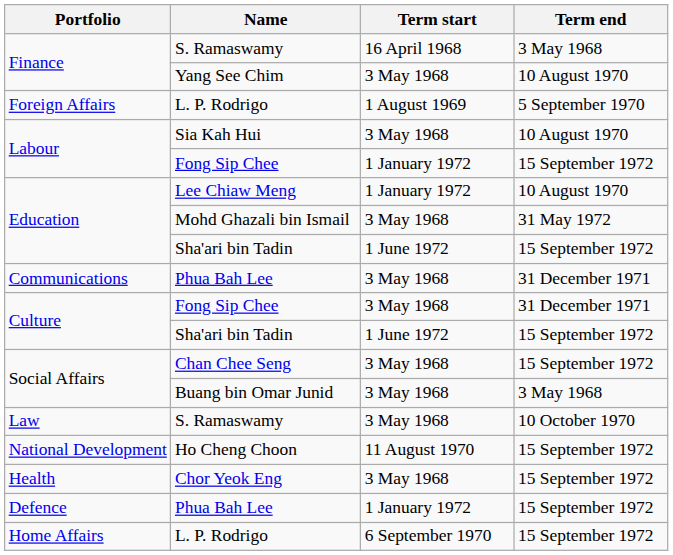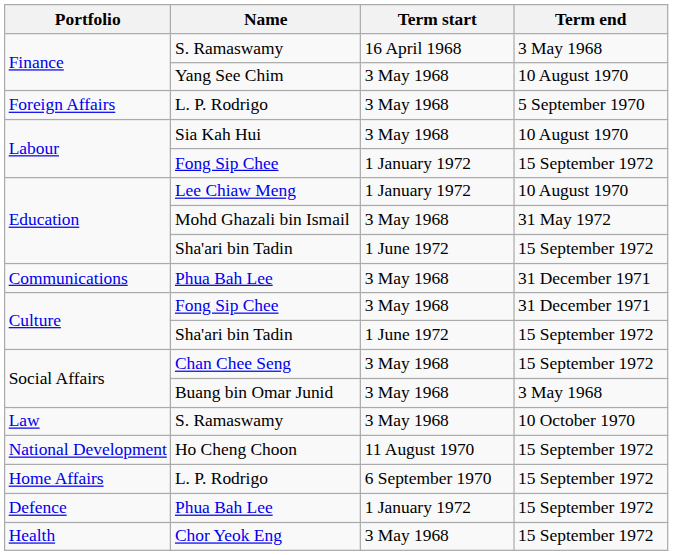 <table class="wikitable unsortable" style="font-size: 90%;">
 <tr>
 <th scope="col">Portfolio</th>
 <th scope="col" width="150px">Name</th>
 <th scope="col" width="120px">Term start</th>
 <th scope="col" width="120px">Term end</th>
 </tr>
 <tr>
 <td rowspan="2"><a href='#'>Finance</a></td>
 <td>S. Ramaswamy</td>
 <td>16 April 1968</td>
 <td>3 May 1968</td>
 </tr>
 <tr>
 <td>Yang See Chim</td>
 <td>3 May 1968</td>
 <td>10 August 1970</td>
 </tr>
 <tr>
 <td><a href='#'>Foreign Affairs</a></td>
 <td>L. P. Rodrigo</td>
-<td>1 August 1969</td>
+<td>3 May 1968</td>
 <td>5 September 1970</td>
 </tr>
 <tr>
 <td rowspan="2"><a href='#'>Labour</a></td>
 <td>Sia Kah Hui</td>
 <td>3 May 1968</td>
 <td>10 August 1970</td>
 </tr>
 <tr>
 <td><a href='#'>Fong Sip Chee</a></td>
 <td>1 January 1972</td>
 <td>15 September 1972</td>
 </tr>
 <tr>
 <td rowspan="3"><a href='#'>Education</a></td>
 <td><a href='#'>Lee Chiaw Meng</a></td>
 <td>1 January 1972</td>
 <td>10 August 1970</td>
 </tr>
 <tr>
 <td>Mohd Ghazali bin Ismail</td>
 <td>3 May 1968</td>
 <td>31 May 1972</td>
 </tr>
 <tr>
 <td>Sha'ari bin Tadin</td>
 <td>1 June 1972</td>
 <td>15 September 1972</td>
 </tr>
 <tr>
 <td><a href='#'>Communications</a></td>
 <td><a href='#'>Phua Bah Lee</a></td>
 <td>3 May 1968</td>
 <td>31 December 1971</td>
 </tr>
 <tr>
 <td rowspan="2"><a href='#'>Culture</a></td>
 <td><a href='#'>Fong Sip Chee</a></td>
 <td>3 May 1968</td>
 <td>31 December 1971</td>
 </tr>
 <tr>
 <td>Sha'ari bin Tadin</td>
 <td>1 June 1972</td>
 <td>15 September 1972</td>
 </tr>
 <tr>
 <td rowspan="2">Social Affairs</td>
 <td><a href='#'>Chan Chee Seng</a></td>
 <td>3 May 1968</td>
 <td>15 September 1972</td>
 </tr>
 <tr>
 <td>Buang bin Omar Junid</td>
 <td>3 May 1968</td>
 <td>3 May 1968</td>
 </tr>
 <tr>
 <td><a href='#'>Law</a></td>
 <td>S. Ramaswamy</td>
 <td>3 May 1968</td>
 <td>10 October 1970</td>
 </tr>
 <tr>
 <td><a href='#'>National Development</a></td>
 <td>Ho Cheng Choon</td>
 <td>11 August 1970</td>
 <td>15 September 1972</td>
 </tr>
 <tr>
-<td><a href='#'>Health</a></td>
-<td><a href='#'>Chor Yeok Eng</a></td>
-<td>3 May 1968</td>
+<td><a href='#'>Home Affairs</a></td>
+<td>L. P. Rodrigo</td>
+<td>6 September 1970</td>
 <td>15 September 1972</td>
 </tr>
 <tr>
 <td><a href='#'>Defence</a></td>
 <td><a href='#'>Phua Bah Lee</a></td>
 <td>1 January 1972</td>
 <td>15 September 1972</td>
 </tr>
 <tr>
-<td><a href='#'>Home Affairs</a></td>
-<td>L. P. Rodrigo</td>
-<td>6 September 1970</td>
+<td><a href='#'>Health</a></td>
+<td><a href='#'>Chor Yeok Eng</a></td>
+<td>3 May 1968</td>
 <td>15 September 1972</td>
 </tr>
 </table>
